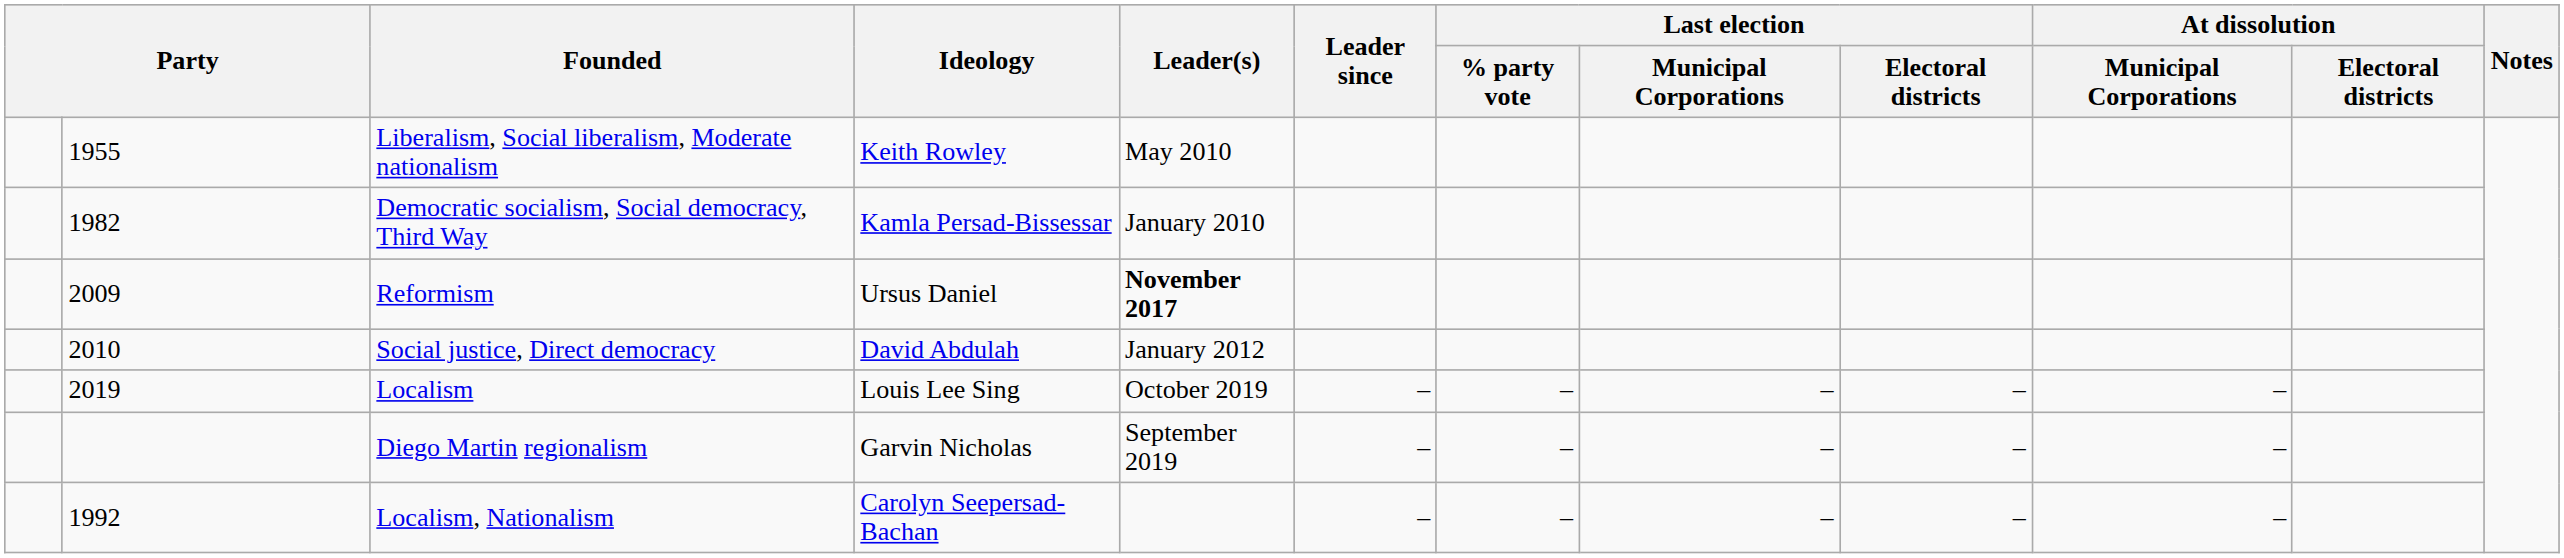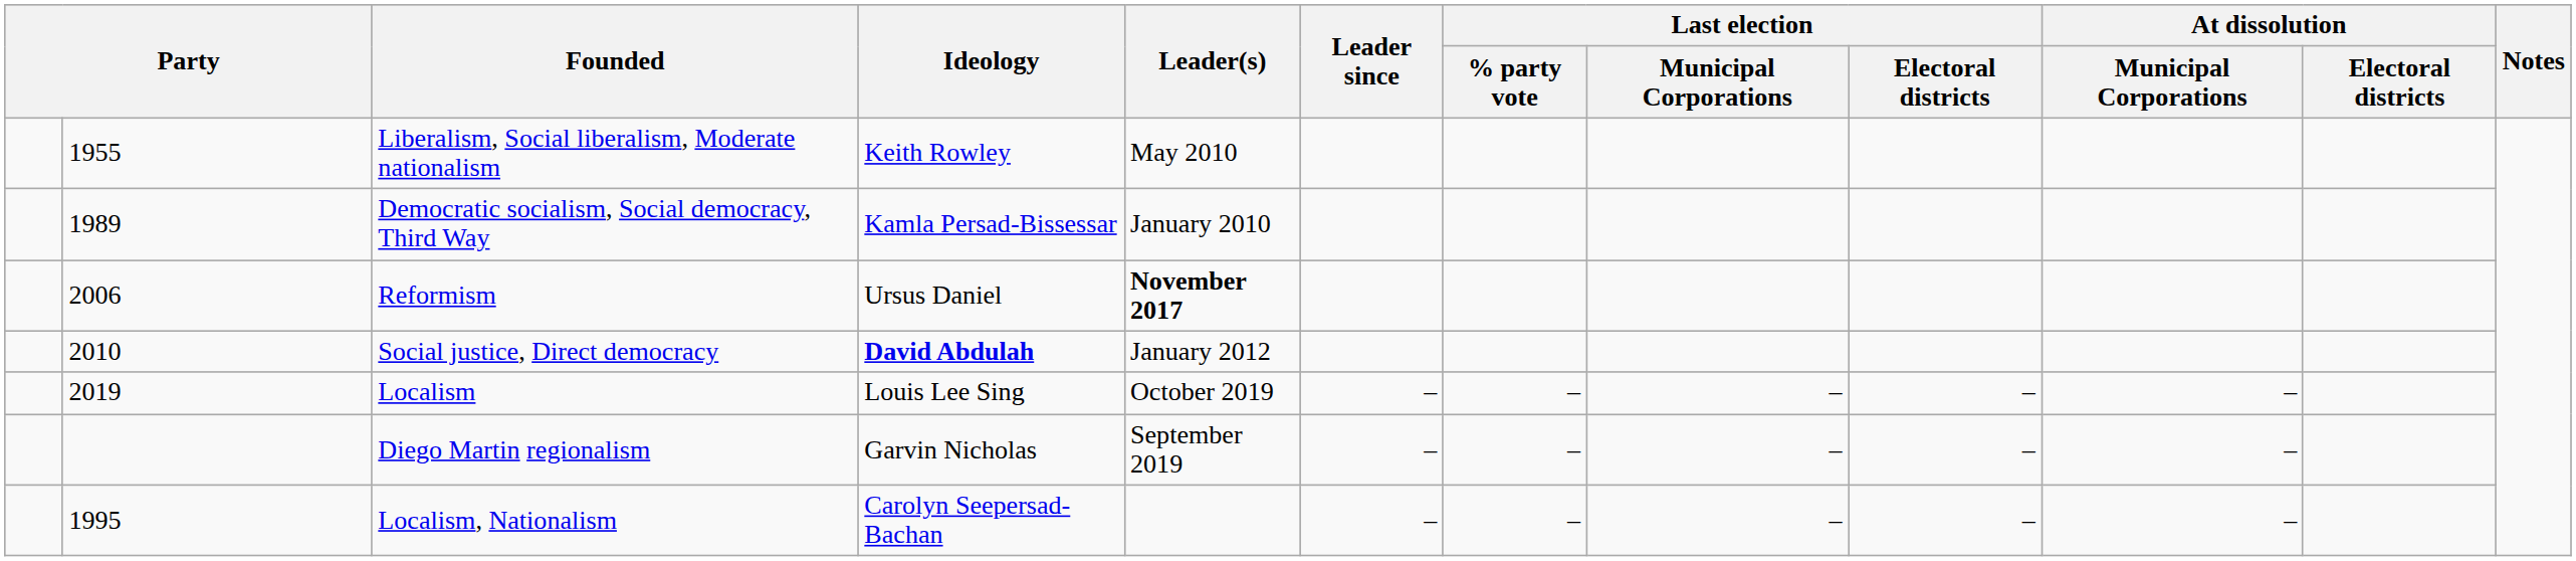 <table class="wikitable sortable">
 <tr>
 <th colspan="2" rowspan="2" style="width:16em;">Party</th>
 <th rowspan="2">Founded</th>
 <th rowspan="2">Ideology</th>
 <th rowspan="2">Leader(s)</th>
 <th rowspan="2">Leader since</th>
 <th colspan="3">Last election</th>
 <th colspan="2">At dissolution</th>
 <th rowspan="2">Notes</th>
 </tr>
 <tr>
 <th>% party vote</th>
 <th>Municipal Corporations</th>
 <th>Electoral districts</th>
 <th>Municipal Corporations</th>
 <th>Electoral districts</th>
 </tr>
 <tr>
 <td></td>
 <td>1955</td>
 <td><a href='#'>Liberalism</a>, <a href='#'>Social liberalism</a>,  <a href='#'>Moderate nationalism</a></td>
 <td><a href='#'>Keith Rowley</a></td>
 <td>May 2010</td>
 <td style="text-align:right;"></td>
 <td></td>
 <td></td>
 <td></td>
 <td></td>
 <td></td>
 </tr>
 <tr>
 <td></td>
-<td>1982</td>
+<td>1989</td>
 <td><a href='#'>Democratic socialism</a>, <a href='#'>Social democracy</a>, <a href='#'>Third Way</a></td>
 <td><a href='#'>Kamla Persad-Bissessar</a></td>
 <td>January 2010</td>
 <td style="text-align:right;"></td>
 <td></td>
 <td></td>
 <td></td>
 <td> </td>
 <td></td>
 </tr>
 <tr>
 <td></td>
-<td>2009</td>
+<td>2006</td>
 <td><a href='#'>Reformism</a></td>
 <td>Ursus Daniel</td>
 <td><strong>November 2017</strong></td>
 <td style="text-align:right;"></td>
 <td></td>
 <td></td>
 <td></td>
 <td></td>
 <td></td>
 </tr>
 <tr>
 <td></td>
 <td>2010</td>
 <td><a href='#'>Social justice</a>, <a href='#'>Direct democracy</a></td>
-<td><a href='#'>David Abdulah</a></td>
+<td><strong><a href='#'>David Abdulah</a></strong></td>
 <td>January 2012</td>
 <td></td>
 <td></td>
 <td></td>
 <td></td>
 <td></td>
 <td></td>
 </tr>
 <tr>
 <td></td>
 <td>2019</td>
 <td><a href='#'>Localism</a></td>
 <td>Louis Lee Sing</td>
 <td>October 2019</td>
 <td style="text-align:right;">–</td>
 <td style="text-align:right;">–</td>
 <td style="text-align:right;">–</td>
 <td style="text-align:right;">–</td>
 <td style="text-align:right;">–</td>
 <td></td>
 </tr>
 <tr>
 <td></td>
 <td></td>
 <td><a href='#'>Diego Martin</a> <a href='#'>regionalism</a></td>
 <td>Garvin Nicholas</td>
 <td>September 2019</td>
 <td style="text-align:right;">–</td>
 <td style="text-align:right;">–</td>
 <td style="text-align:right;">–</td>
 <td style="text-align:right;">–</td>
 <td style="text-align:right;">–</td>
 <td></td>
 </tr>
 <tr>
 <td></td>
-<td>1992</td>
+<td>1995</td>
 <td><a href='#'>Localism</a>, <a href='#'>Nationalism</a></td>
 <td><a href='#'>Carolyn Seepersad-Bachan</a></td>
 <td></td>
 <td style="text-align:right;">–</td>
 <td style="text-align:right;">–</td>
 <td style="text-align:right;">–</td>
 <td style="text-align:right;">–</td>
 <td style="text-align:right;">–</td>
 <td></td>
 </tr>
 </table>
